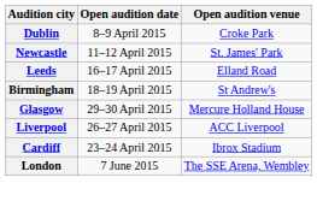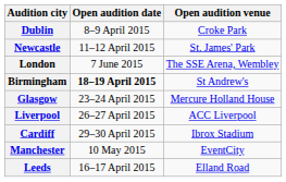 <table class="wikitable plainrowheaders" style="text-align:center">
 <tr>
 <th scope="col">Audition city</th>
 <th scope="col">Open audition date</th>
 <th scope="col">Open audition venue</th>
 </tr>
 <tr>
 <th scope="row"><a href='#'>Dublin</a></th>
 <td>8–9 April 2015</td>
 <td><a href='#'>Croke Park</a></td>
 </tr>
 <tr>
 <th scope="row"><a href='#'>Newcastle</a></th>
 <td>11–12 April 2015</td>
 <td><a href='#'>St. James' Park</a></td>
 </tr>
 <tr>
-<th scope="row"><a href='#'>Leeds</a></th>
-<td>16–17 April 2015</td>
-<td><a href='#'>Elland Road</a></td>
+<th scope="row">London</th>
+<td>7 June 2015</td>
+<td><a href='#'>The SSE Arena, Wembley</a></td>
 </tr>
 <tr>
 <th scope="row">Birmingham</th>
-<td>18–19 April 2015</td>
+<td><strong>18–19 April 2015</strong></td>
 <td><a href='#'>St Andrew's</a></td>
 </tr>
 <tr>
 <th scope="row"><a href='#'>Glasgow</a></th>
-<td>29–30 April 2015</td>
+<td>23–24 April 2015</td>
 <td><a href='#'>Mercure Holland House</a></td>
 </tr>
 <tr>
 <th scope="row"><a href='#'>Liverpool</a></th>
 <td>26–27 April 2015</td>
 <td><a href='#'>ACC Liverpool</a></td>
 </tr>
 <tr>
 <th scope="row"><a href='#'>Cardiff</a></th>
-<td>23–24 April 2015</td>
+<td>29–30 April 2015</td>
 <td><a href='#'>Ibrox Stadium</a></td>
 </tr>
 <tr>
-<th scope="row">London</th>
-<td>7 June 2015</td>
-<td><a href='#'>The SSE Arena, Wembley</a></td>
+<th scope="row"><a href='#'>Manchester</a></th>
+<td>10 May 2015</td>
+<td><a href='#'>EventCity</a></td>
+</tr>
+<tr>
+<th scope="row"><a href='#'>Leeds</a></th>
+<td>16–17 April 2015</td>
+<td><a href='#'>Elland Road</a></td>
 </tr>
 </table>
